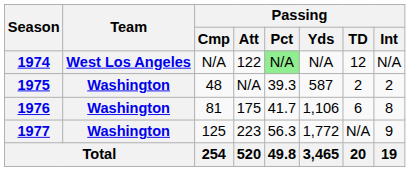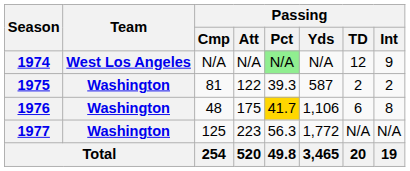 <table class="wikitable" style="text-align: center;">
 <tr>
 <th rowspan="2">Season</th>
 <th rowspan="2">Team</th>
 <th colspan="6">Passing</th>
 </tr>
 <tr>
 <th>Cmp</th>
 <th>Att</th>
 <th>Pct</th>
 <th>Yds</th>
 <th>TD</th>
 <th>Int</th>
 </tr>
 <tr>
 <th><a href='#'>1974</a></th>
 <th><a href='#'>West Los Angeles</a></th>
 <td>N/A</td>
-<td>122</td>
+<td>N/A</td>
 <td style="background: lightgreen;">N/A</td>
 <td>N/A</td>
 <td>12</td>
-<td>N/A</td>
+<td>9</td>
 </tr>
 <tr>
 <th><a href='#'>1975</a></th>
 <th><a href='#'>Washington</a></th>
-<td>48</td>
-<td>N/A</td>
+<td>81</td>
+<td>122</td>
 <td>39.3</td>
 <td>587</td>
 <td>2</td>
 <td>2</td>
 </tr>
 <tr>
 <th><a href='#'>1976</a></th>
 <th><a href='#'>Washington</a></th>
-<td>81</td>
+<td>48</td>
 <td>175</td>
-<td>41.7</td>
+<td style="background: gold;">41.7</td>
 <td>1,106</td>
 <td>6</td>
 <td>8</td>
 </tr>
 <tr>
 <th><a href='#'>1977</a></th>
 <th><a href='#'>Washington</a></th>
 <td>125</td>
 <td>223</td>
 <td>56.3</td>
 <td>1,772</td>
 <td>N/A</td>
-<td>9</td>
+<td>N/A</td>
 </tr>
 <tr>
 <th colspan="2">Total</th>
 <th>254</th>
 <th>520</th>
 <th>49.8</th>
 <th>3,465</th>
 <th>20</th>
 <th>19</th>
 </tr>
 </table>
